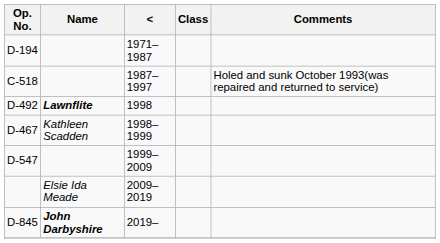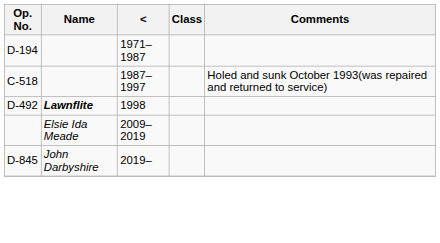 <table class="wikitable">
 <tr>
 <th>Op. No.</th>
 <th>Name</th>
 <th><</th>
 <th>Class</th>
 <th>Comments</th>
 </tr>
 <tr>
 <td>D-194</td>
 <td></td>
 <td>1971–1987</td>
 <td></td>
 <td></td>
 </tr>
 <tr>
 <td>C-518</td>
 <td></td>
 <td>1987–1997</td>
 <td></td>
 <td>Holed and sunk October 1993(was repaired and returned to service)</td>
 </tr>
 <tr>
 <td>D-492</td>
 <td><strong><em>Lawnflite</em></strong></td>
 <td>1998</td>
 <td></td>
 <td></td>
 </tr>
 <tr>
-<td>D-467</td>
-<td><em>Kathleen Scadden</em></td>
-<td>1998–1999</td>
-<td></td>
-<td></td>
-</tr>
-<tr>
-<td>D-547</td>
-<td></td>
-<td>1999–2009</td>
-<td></td>
-<td></td>
-</tr>
-<tr>
 <td></td>
 <td><em>Elsie Ida Meade</em></td>
 <td>2009–2019</td>
 <td></td>
 <td></td>
 </tr>
 <tr>
 <td>D-845</td>
-<td><strong><em>John Darbyshire</em></strong></td>
+<td><em>John Darbyshire</em></td>
 <td>2019–</td>
 <td></td>
 <td></td>
 </tr>
 <tr>
 </tr>
 </table>
